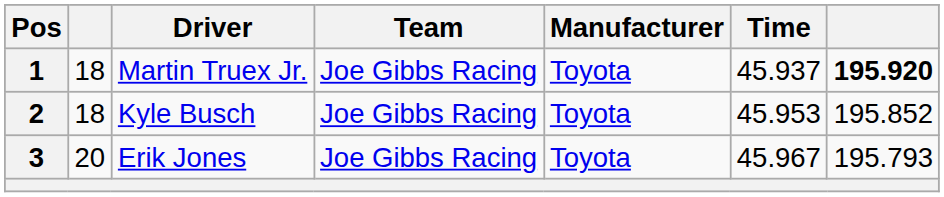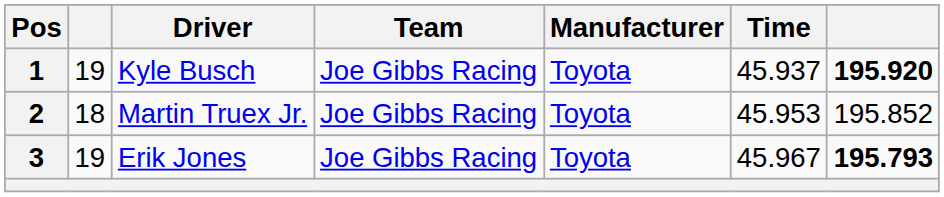 <table class="wikitable" style="font-size:95%">
 <tr>
 <th>Pos</th>
 <th></th>
 <th>Driver</th>
 <th>Team</th>
 <th>Manufacturer</th>
 <th>Time</th>
 <th></th>
 </tr>
 <tr>
 <th>1</th>
-<td>18</td>
-<td><a href='#'>Martin Truex Jr.</a></td>
+<td>19</td>
+<td><a href='#'>Kyle Busch</a></td>
 <td><a href='#'>Joe Gibbs Racing</a></td>
 <td><a href='#'>Toyota</a></td>
 <td>45.937</td>
 <td><strong>195.920</strong></td>
 </tr>
 <tr>
 <th>2</th>
 <td>18</td>
-<td><a href='#'>Kyle Busch</a></td>
+<td><a href='#'>Martin Truex Jr.</a></td>
 <td><a href='#'>Joe Gibbs Racing</a></td>
 <td><a href='#'>Toyota</a></td>
 <td>45.953</td>
 <td>195.852</td>
 </tr>
 <tr>
 <th>3</th>
-<td>20</td>
+<td>19</td>
 <td><a href='#'>Erik Jones</a></td>
 <td><a href='#'>Joe Gibbs Racing</a></td>
 <td><a href='#'>Toyota</a></td>
 <td>45.967</td>
-<td>195.793</td>
+<td><strong>195.793</strong></td>
 </tr>
 <tr>
 <th colspan="7"></th>
 </tr>
 </table>
